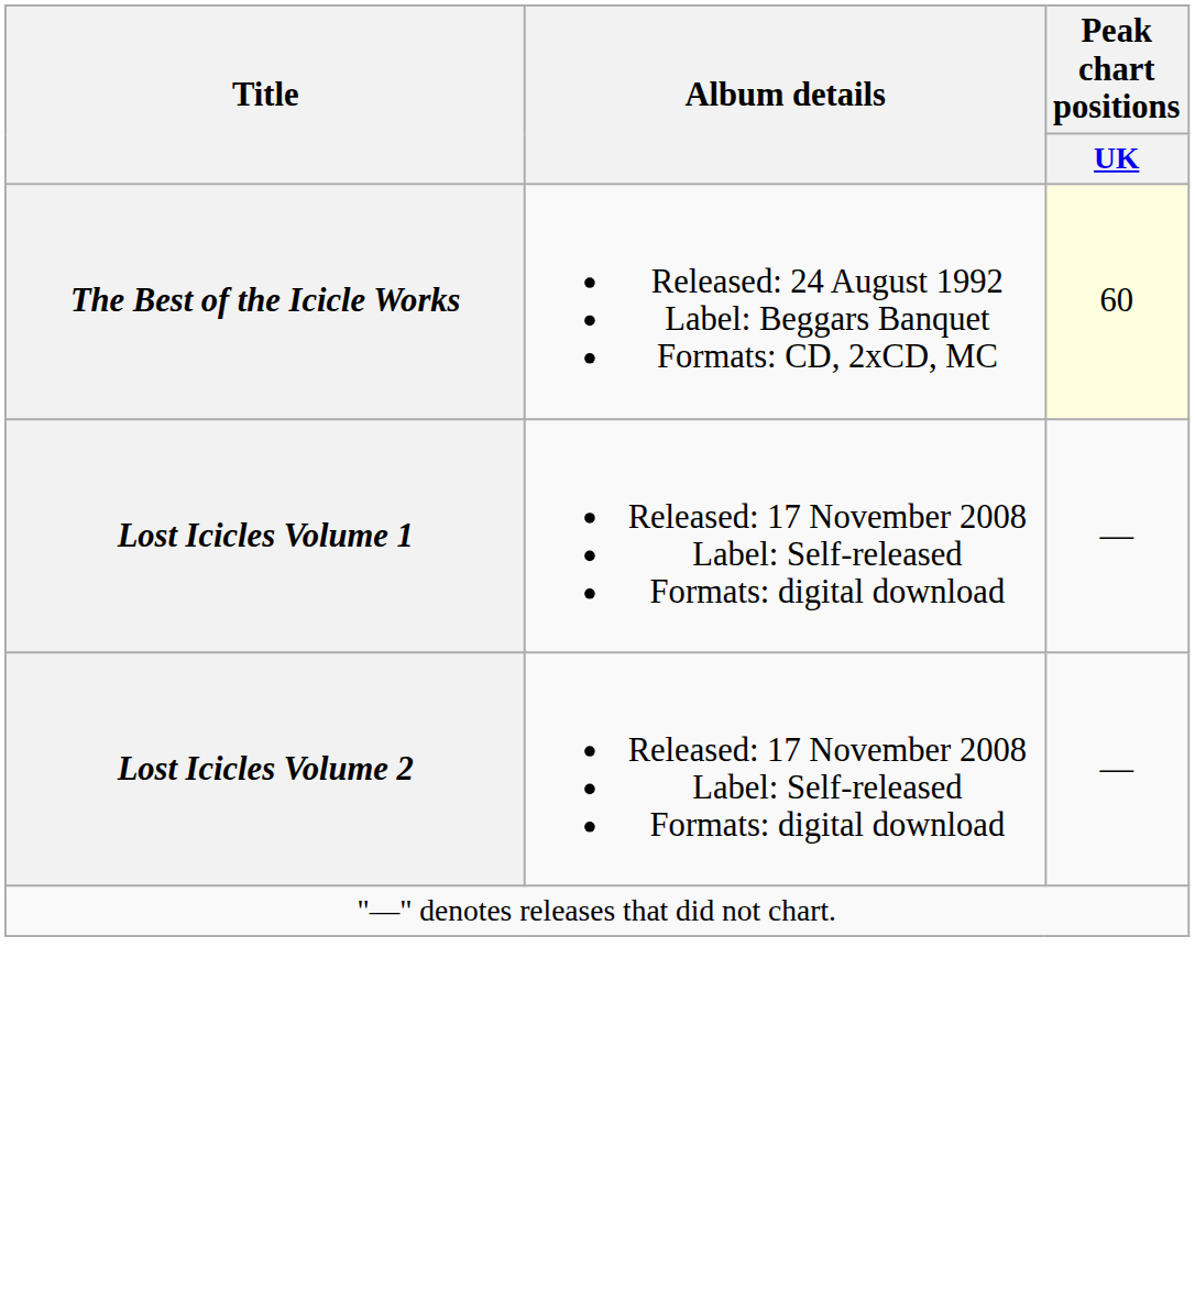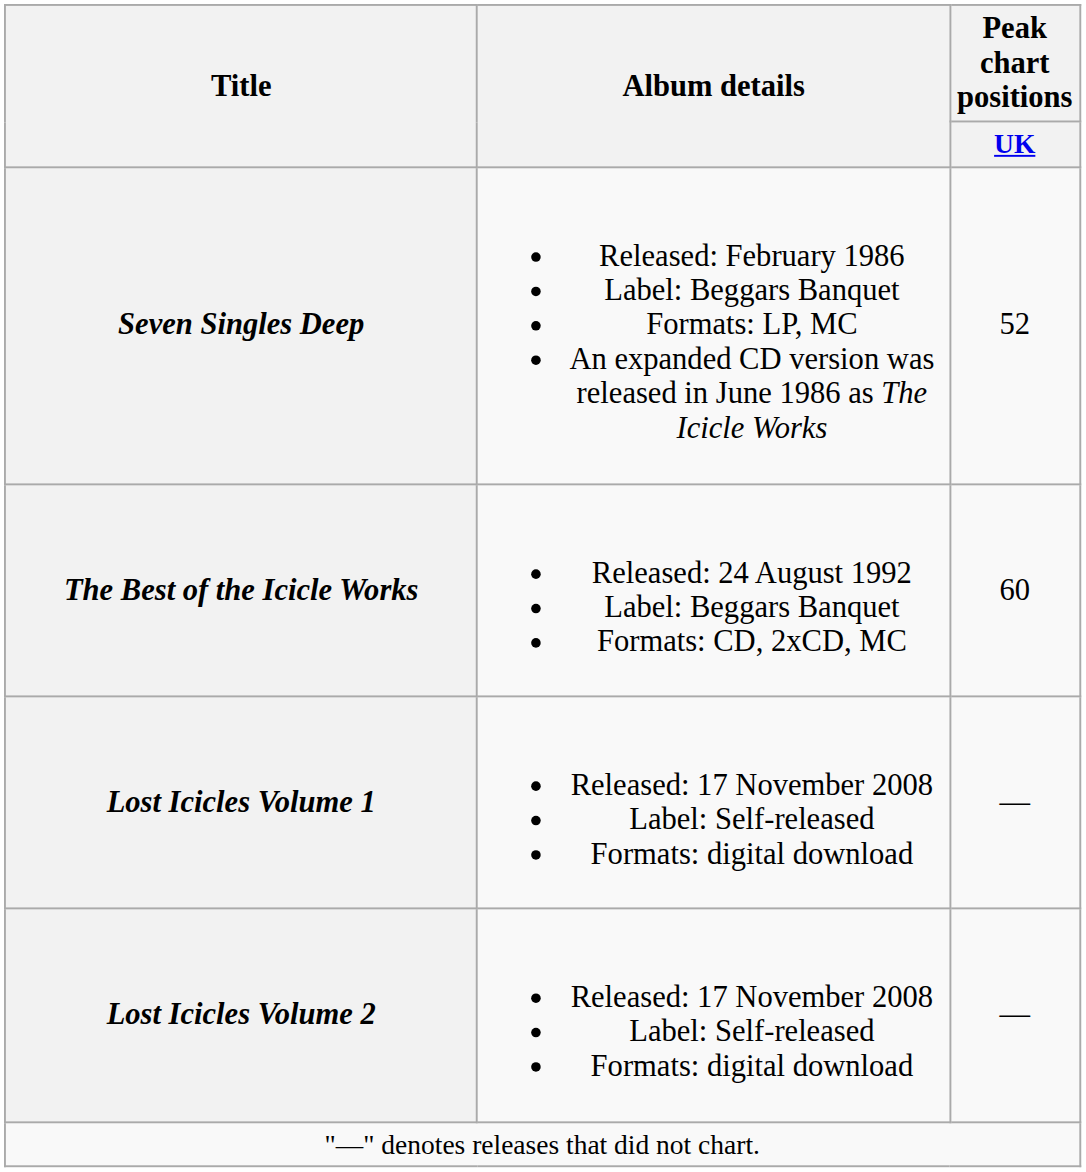 <table class="wikitable plainrowheaders" style="text-align:center;">
 <tr>
 <th rowspan="2" scope="col" style="width:15em;">Title</th>
 <th rowspan="2" scope="col" style="width:15em;">Album details</th>
 <th>Peak chart positions</th>
 </tr>
 <tr>
 <th scope="col" style="width:2em;font-size:90%;"><a href='#'>UK</a><br></th>
 </tr>
 <tr>
+<th scope="row"><em>Seven Singles Deep</em></th>
+<td><br><ul><li>Released: February 1986</li><li>Label: Beggars Banquet</li><li>Formats: LP, MC</li><li>An expanded CD version was released in June 1986 as <em>The Icicle Works</em></li></ul></td>
+<td>52</td>
+</tr>
+<tr>
 <th scope="row"><em>The Best of the Icicle Works</em></th>
 <td><br><ul><li>Released: 24 August 1992</li><li>Label: Beggars Banquet</li><li>Formats: CD, 2xCD, MC</li></ul></td>
-<td style="background: lightyellow;">60</td>
+<td>60</td>
 </tr>
 <tr>
 <th scope="row"><em>Lost Icicles Volume 1</em></th>
 <td><br><ul><li>Released: 17 November 2008</li><li>Label: Self-released</li><li>Formats: digital download</li></ul></td>
 <td>—</td>
 </tr>
 <tr>
 <th scope="row"><em>Lost Icicles Volume 2</em></th>
 <td><br><ul><li>Released: 17 November 2008</li><li>Label: Self-released</li><li>Formats: digital download</li></ul></td>
 <td>—</td>
 </tr>
 <tr>
 <td colspan="3" style="font-size:90%">"—" denotes releases that did not chart.</td>
 </tr>
 </table>
